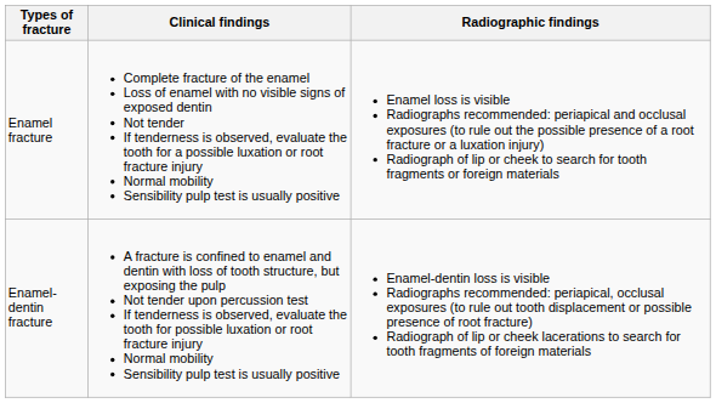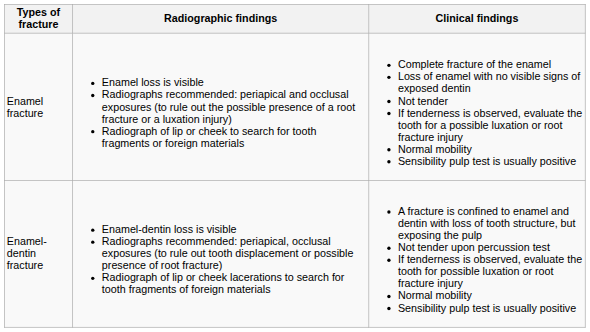 <table class="wikitable">
 <tr>
 <th>Types of fracture</th>
+<th>Radiographic findings</th>
 <th>Clinical findings</th>
-<th>Radiographic findings</th>
 </tr>
 <tr>
 <td>Enamel fracture</td>
+<td><br><ul><li>Enamel loss is visible</li><li>Radiographs recommended: periapical and occlusal exposures (to rule out the possible presence of a root fracture or a luxation injury)</li><li>Radiograph of lip or cheek to search for tooth fragments or foreign materials</li></ul></td>
 <td><br><ul><li>Complete fracture of the enamel</li><li>Loss of enamel with no visible signs of exposed dentin</li><li>Not tender</li><li>If tenderness is observed, evaluate the tooth for a possible luxation or root fracture injury</li><li>Normal mobility</li><li>Sensibility pulp test is usually positive</li></ul></td>
-<td><br><ul><li>Enamel loss is visible</li><li>Radiographs recommended: periapical and occlusal exposures (to rule out the possible presence of a root fracture or a luxation injury)</li><li>Radiograph of lip or cheek to search for tooth fragments or foreign materials</li></ul></td>
 </tr>
 <tr>
 <td>Enamel-dentin fracture</td>
+<td><br><ul><li>Enamel-dentin loss is visible</li><li>Radiographs recommended: periapical, occlusal exposures (to rule out tooth displacement or possible presence of root fracture)</li><li>Radiograph of lip or cheek lacerations to search for tooth fragments of foreign materials</li></ul></td>
 <td><br><ul><li>A fracture is confined to enamel and dentin with loss of tooth structure, but exposing the pulp</li><li>Not tender upon percussion test</li><li>If tenderness is observed, evaluate the tooth for possible luxation or root fracture injury</li><li>Normal mobility</li><li>Sensibility pulp test is usually positive</li></ul></td>
-<td><br><ul><li>Enamel-dentin loss is visible</li><li>Radiographs recommended: periapical, occlusal exposures (to rule out tooth displacement or possible presence of root fracture)</li><li>Radiograph of lip or cheek lacerations to search for tooth fragments of foreign materials</li></ul></td>
 </tr>
 </table>
